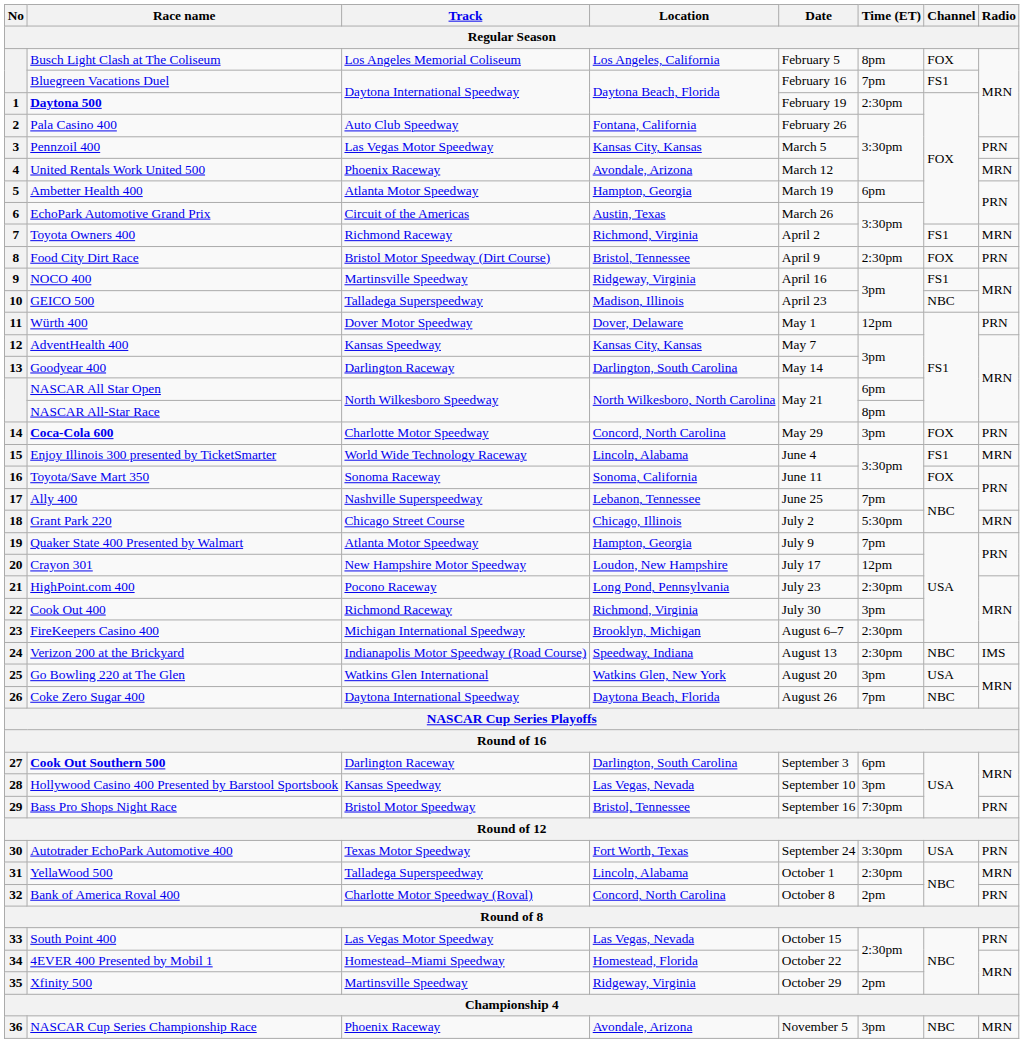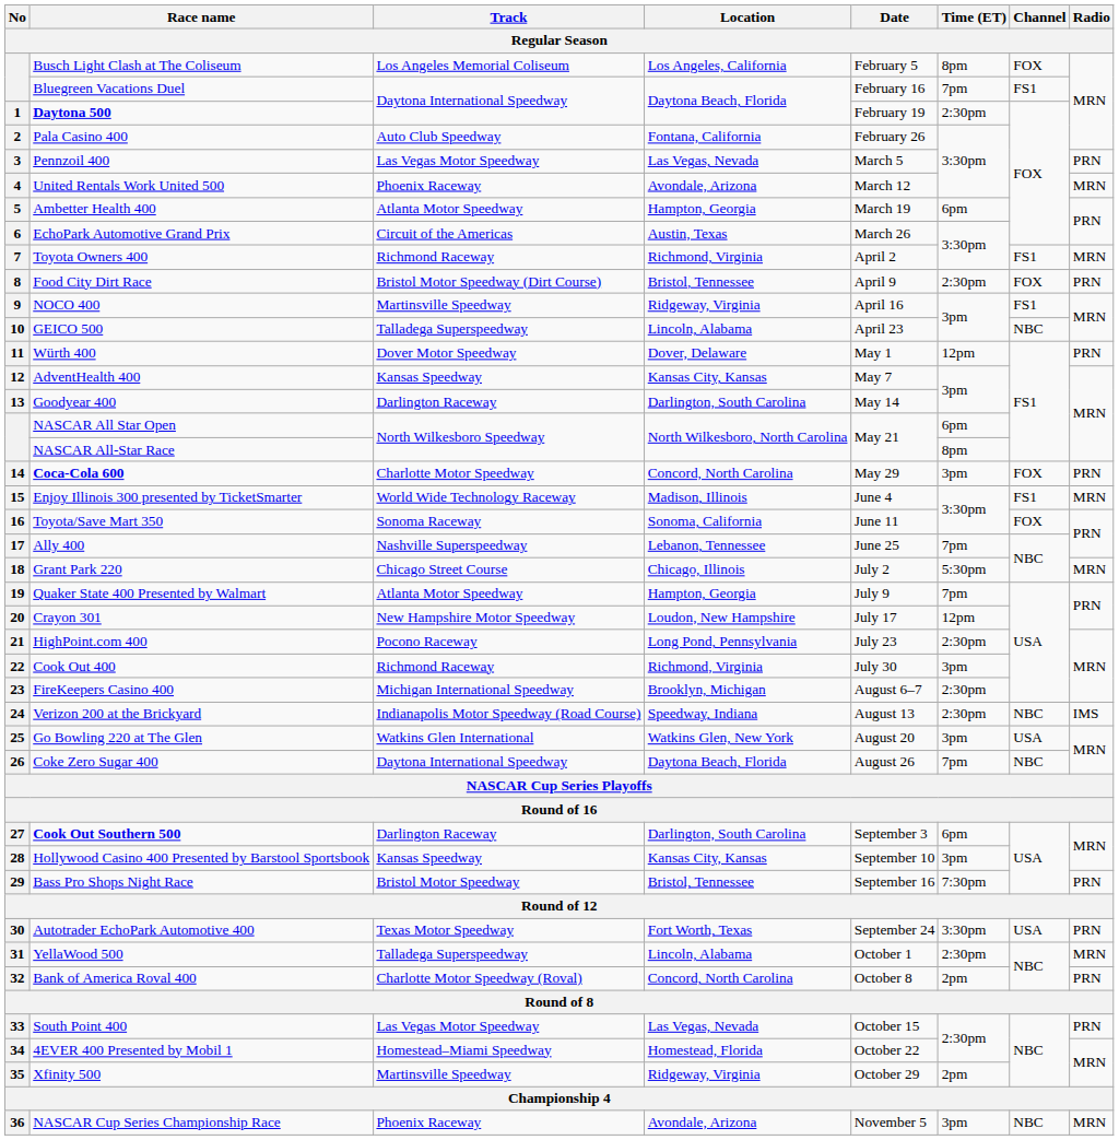 <table class="wikitable sortable" style="font-size:85%">
 <tr>
 <th>No</th>
 <th>Race name</th>
 <th><a href='#'>Track</a></th>
 <th>Location</th>
 <th>Date</th>
 <th>Time (ET)</th>
 <th>Channel</th>
 <th>Radio</th>
 </tr>
 <tr>
 <th colspan="8">Regular Season</th>
 </tr>
 <tr>
 <th rowspan=2></th>
 <td><a href='#'>Busch Light Clash at The Coliseum</a></td>
 <td> <a href='#'>Los Angeles Memorial Coliseum</a></td>
 <td><a href='#'>Los Angeles, California</a></td>
 <td>February 5</td>
 <td>8pm</td>
 <td>FOX</td>
 <td rowspan="4">MRN</td>
 </tr>
 <tr>
 <td><a href='#'>Bluegreen Vacations Duel</a></td>
 <td rowspan=2> <a href='#'>Daytona International Speedway</a></td>
 <td rowspan=2><a href='#'>Daytona Beach, Florida</a></td>
 <td>February 16</td>
 <td>7pm</td>
 <td>FS1</td>
 </tr>
 <tr>
 <th>1</th>
 <td><strong><a href='#'>Daytona 500</a></strong></td>
 <td>February 19</td>
 <td>2:30pm</td>
 <td rowspan="6">FOX</td>
 </tr>
 <tr>
 <th>2</th>
 <td><a href='#'>Pala Casino 400</a></td>
 <td> <a href='#'>Auto Club Speedway</a></td>
 <td><a href='#'>Fontana, California</a></td>
 <td>February 26</td>
 <td rowspan="3">3:30pm</td>
 </tr>
 <tr>
 <th>3</th>
 <td><a href='#'>Pennzoil 400</a></td>
 <td> <a href='#'>Las Vegas Motor Speedway</a></td>
-<td><a href='#'>Kansas City, Kansas</a></td>
+<td><a href='#'>Las Vegas, Nevada</a></td>
 <td>March 5</td>
 <td>PRN</td>
 </tr>
 <tr>
 <th>4</th>
 <td><a href='#'>United Rentals Work United 500</a></td>
 <td> <a href='#'>Phoenix Raceway</a></td>
 <td><a href='#'>Avondale, Arizona</a></td>
 <td>March 12</td>
 <td>MRN</td>
 </tr>
 <tr>
 <th>5</th>
 <td><a href='#'>Ambetter Health 400</a></td>
 <td> <a href='#'>Atlanta Motor Speedway</a></td>
 <td><a href='#'>Hampton, Georgia</a></td>
 <td>March 19</td>
 <td>6pm</td>
 <td rowspan="2">PRN</td>
 </tr>
 <tr>
 <th>6</th>
 <td><a href='#'>EchoPark Automotive Grand Prix</a></td>
 <td> <a href='#'>Circuit of the Americas</a></td>
 <td><a href='#'>Austin, Texas</a></td>
 <td>March 26</td>
 <td rowspan="2">3:30pm</td>
 </tr>
 <tr>
 <th>7</th>
 <td><a href='#'>Toyota Owners 400</a></td>
 <td> <a href='#'>Richmond Raceway</a></td>
 <td><a href='#'>Richmond, Virginia</a></td>
 <td>April 2</td>
 <td>FS1</td>
 <td>MRN</td>
 </tr>
 <tr>
 <th>8</th>
 <td><a href='#'>Food City Dirt Race</a></td>
 <td> <a href='#'>Bristol Motor Speedway (Dirt Course)</a></td>
 <td><a href='#'>Bristol, Tennessee</a></td>
 <td>April 9</td>
 <td>2:30pm</td>
 <td>FOX</td>
 <td>PRN</td>
 </tr>
 <tr>
 <th>9</th>
 <td><a href='#'>NOCO 400</a></td>
 <td> <a href='#'>Martinsville Speedway</a></td>
 <td><a href='#'>Ridgeway, Virginia</a></td>
 <td>April 16</td>
 <td rowspan="2">3pm</td>
 <td>FS1</td>
 <td rowspan="2">MRN</td>
 </tr>
 <tr>
 <th>10</th>
 <td><a href='#'>GEICO 500</a></td>
 <td> <a href='#'>Talladega Superspeedway</a></td>
-<td><a href='#'>Madison, Illinois</a></td>
+<td><a href='#'>Lincoln, Alabama</a></td>
 <td>April 23</td>
 <td>NBC</td>
 </tr>
 <tr>
 <th>11</th>
 <td><a href='#'>Würth 400</a></td>
 <td> <a href='#'>Dover Motor Speedway</a></td>
 <td><a href='#'>Dover, Delaware</a></td>
 <td>May 1</td>
 <td>12pm</td>
 <td rowspan="5">FS1</td>
 <td>PRN</td>
 </tr>
 <tr>
 <th>12</th>
 <td><a href='#'>AdventHealth 400</a></td>
 <td> <a href='#'>Kansas Speedway</a></td>
 <td><a href='#'>Kansas City, Kansas</a></td>
 <td>May 7</td>
 <td rowspan="2">3pm</td>
 <td rowspan="4">MRN</td>
 </tr>
 <tr>
 <th>13</th>
 <td><a href='#'>Goodyear 400</a></td>
 <td> <a href='#'>Darlington Raceway</a></td>
 <td><a href='#'>Darlington, South Carolina</a></td>
 <td>May 14</td>
 </tr>
 <tr>
 <th rowspan=2></th>
 <td><a href='#'>NASCAR All Star Open</a></td>
 <td rowspan="2"> <a href='#'>North Wilkesboro Speedway</a></td>
 <td rowspan="2"><a href='#'>North Wilkesboro, North Carolina</a></td>
 <td rowspan="2">May 21</td>
 <td>6pm</td>
 </tr>
 <tr>
 <td><a href='#'>NASCAR All-Star Race</a></td>
 <td>8pm</td>
 </tr>
 <tr>
 <th>14</th>
 <td><strong><a href='#'>Coca-Cola 600</a></strong></td>
 <td> <a href='#'>Charlotte Motor Speedway</a></td>
 <td><a href='#'>Concord, North Carolina</a></td>
 <td>May 29</td>
 <td>3pm</td>
 <td>FOX</td>
 <td>PRN</td>
 </tr>
 <tr>
 <th>15</th>
 <td><a href='#'>Enjoy Illinois 300 presented by TicketSmarter</a></td>
 <td> <a href='#'>World Wide Technology Raceway</a></td>
-<td><a href='#'>Lincoln, Alabama</a></td>
+<td><a href='#'>Madison, Illinois</a></td>
 <td>June 4</td>
 <td rowspan="2">3:30pm</td>
 <td>FS1</td>
 <td>MRN</td>
 </tr>
 <tr>
 <th>16</th>
 <td><a href='#'>Toyota/Save Mart 350</a></td>
 <td> <a href='#'>Sonoma Raceway</a></td>
 <td><a href='#'>Sonoma, California</a></td>
 <td>June 11</td>
 <td>FOX</td>
 <td rowspan="2">PRN</td>
 </tr>
 <tr>
 <th>17</th>
 <td><a href='#'>Ally 400</a></td>
 <td> <a href='#'>Nashville Superspeedway</a></td>
 <td><a href='#'>Lebanon, Tennessee</a></td>
 <td>June 25</td>
 <td>7pm</td>
 <td rowspan="2">NBC</td>
 </tr>
 <tr>
 <th>18</th>
 <td><a href='#'>Grant Park 220</a></td>
 <td> <a href='#'>Chicago Street Course</a></td>
 <td><a href='#'>Chicago, Illinois</a></td>
 <td>July 2</td>
 <td>5:30pm</td>
 <td>MRN</td>
 </tr>
 <tr>
 <th>19</th>
 <td><a href='#'>Quaker State 400 Presented by Walmart</a></td>
 <td> <a href='#'>Atlanta Motor Speedway</a></td>
 <td><a href='#'>Hampton, Georgia</a></td>
 <td>July 9</td>
 <td>7pm</td>
 <td rowspan="5">USA</td>
 <td rowspan="2">PRN</td>
 </tr>
 <tr>
 <th>20</th>
 <td><a href='#'>Crayon 301</a></td>
 <td> <a href='#'>New Hampshire Motor Speedway</a></td>
 <td><a href='#'>Loudon, New Hampshire</a></td>
 <td>July 17</td>
 <td>12pm</td>
 </tr>
 <tr>
 <th>21</th>
 <td><a href='#'>HighPoint.com 400</a></td>
 <td> <a href='#'>Pocono Raceway</a></td>
 <td><a href='#'>Long Pond, Pennsylvania</a></td>
 <td>July 23</td>
 <td>2:30pm</td>
 <td rowspan="3">MRN</td>
 </tr>
 <tr>
 <th>22</th>
 <td><a href='#'>Cook Out 400</a></td>
 <td> <a href='#'>Richmond Raceway</a></td>
 <td><a href='#'>Richmond, Virginia</a></td>
 <td>July 30</td>
 <td>3pm</td>
 </tr>
 <tr>
 <th>23</th>
 <td><a href='#'>FireKeepers Casino 400</a></td>
 <td> <a href='#'>Michigan International Speedway</a></td>
 <td><a href='#'>Brooklyn, Michigan</a></td>
 <td>August 6–7</td>
 <td>2:30pm</td>
 </tr>
 <tr>
 <th>24</th>
 <td><a href='#'>Verizon 200 at the Brickyard</a></td>
 <td> <a href='#'>Indianapolis Motor Speedway (Road Course)</a></td>
 <td><a href='#'>Speedway, Indiana</a></td>
 <td>August 13</td>
 <td>2:30pm</td>
 <td>NBC</td>
 <td>IMS</td>
 </tr>
 <tr>
 <th>25</th>
 <td><a href='#'>Go Bowling 220 at The Glen</a></td>
 <td> <a href='#'>Watkins Glen International</a></td>
 <td><a href='#'>Watkins Glen, New York</a></td>
 <td>August 20</td>
 <td>3pm</td>
 <td>USA</td>
 <td rowspan="2">MRN</td>
 </tr>
 <tr>
 <th>26</th>
 <td><a href='#'>Coke Zero Sugar 400</a></td>
 <td> <a href='#'>Daytona International Speedway</a></td>
 <td><a href='#'>Daytona Beach, Florida</a></td>
 <td>August 26</td>
 <td>7pm</td>
 <td>NBC</td>
 </tr>
 <tr>
 <th colspan=8><a href='#'>NASCAR Cup Series Playoffs</a></th>
 </tr>
 <tr>
 <th colspan=8>Round of 16</th>
 </tr>
 <tr>
 <th>27</th>
 <td><strong><a href='#'>Cook Out Southern 500</a></strong></td>
 <td> <a href='#'>Darlington Raceway</a></td>
 <td><a href='#'>Darlington, South Carolina</a></td>
 <td>September 3</td>
 <td>6pm</td>
 <td rowspan="3">USA</td>
 <td rowspan="2">MRN</td>
 </tr>
 <tr>
 <th>28</th>
 <td><a href='#'>Hollywood Casino 400 Presented by Barstool Sportsbook</a></td>
 <td> <a href='#'>Kansas Speedway</a></td>
-<td><a href='#'>Las Vegas, Nevada</a></td>
+<td><a href='#'>Kansas City, Kansas</a></td>
 <td>September 10</td>
 <td>3pm</td>
 </tr>
 <tr>
 <th>29</th>
 <td><a href='#'>Bass Pro Shops Night Race</a></td>
 <td> <a href='#'>Bristol Motor Speedway</a></td>
 <td><a href='#'>Bristol, Tennessee</a></td>
 <td>September 16</td>
 <td>7:30pm</td>
 <td>PRN</td>
 </tr>
 <tr>
 <th colspan=8>Round of 12</th>
 </tr>
 <tr>
 <th>30</th>
 <td><a href='#'>Autotrader EchoPark Automotive 400</a></td>
 <td> <a href='#'>Texas Motor Speedway</a></td>
 <td><a href='#'>Fort Worth, Texas</a></td>
 <td>September 24</td>
 <td>3:30pm</td>
 <td>USA</td>
 <td>PRN</td>
 </tr>
 <tr>
 <th>31</th>
 <td><a href='#'>YellaWood 500</a></td>
 <td> <a href='#'>Talladega Superspeedway</a></td>
 <td><a href='#'>Lincoln, Alabama</a></td>
 <td>October 1</td>
 <td>2:30pm</td>
 <td rowspan="2">NBC</td>
 <td>MRN</td>
 </tr>
 <tr>
 <th>32</th>
 <td><a href='#'>Bank of America Roval 400</a></td>
 <td> <a href='#'>Charlotte Motor Speedway (Roval)</a></td>
 <td><a href='#'>Concord, North Carolina</a></td>
 <td>October 8</td>
 <td>2pm</td>
 <td>PRN</td>
 </tr>
 <tr>
 <th colspan=8>Round of 8</th>
 </tr>
 <tr>
 <th>33</th>
 <td><a href='#'>South Point 400</a></td>
 <td> <a href='#'>Las Vegas Motor Speedway</a></td>
 <td><a href='#'>Las Vegas, Nevada</a></td>
 <td>October 15</td>
 <td rowspan="2">2:30pm</td>
 <td rowspan="3">NBC</td>
 <td>PRN</td>
 </tr>
 <tr>
 <th>34</th>
 <td><a href='#'>4EVER 400 Presented by Mobil 1</a></td>
 <td> <a href='#'>Homestead–Miami Speedway</a></td>
 <td><a href='#'>Homestead, Florida</a></td>
 <td>October 22</td>
 <td rowspan="2">MRN</td>
 </tr>
 <tr>
 <th>35</th>
 <td><a href='#'>Xfinity 500</a></td>
 <td> <a href='#'>Martinsville Speedway</a></td>
 <td><a href='#'>Ridgeway, Virginia</a></td>
 <td>October 29</td>
 <td>2pm</td>
 </tr>
 <tr>
 <th colspan=8>Championship 4</th>
 </tr>
 <tr>
 <th>36</th>
 <td><a href='#'>NASCAR Cup Series Championship Race</a></td>
 <td> <a href='#'>Phoenix Raceway</a></td>
 <td><a href='#'>Avondale, Arizona</a></td>
 <td>November 5</td>
 <td>3pm</td>
 <td>NBC</td>
 <td>MRN</td>
 </tr>
 </table>
